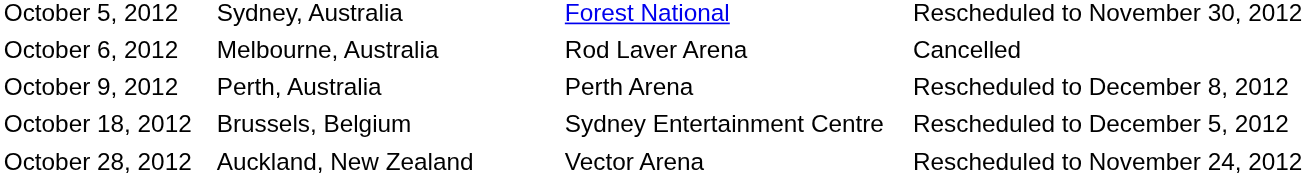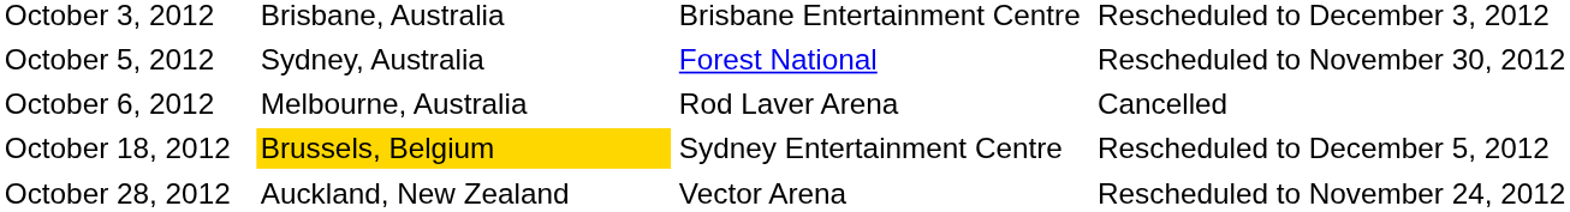 <table cellpadding="2" style="border:0 solid darkgrey; font-size:90%;">
 <tr>
 <th style="width:120px;"></th>
 <th style="width:200px;"></th>
 <th style="width:200px;"></th>
 <th style="width:500px;"></th>
+</tr>
+<tr>
+<td>October 3, 2012</td>
+<td>Brisbane, Australia</td>
+<td>Brisbane Entertainment Centre</td>
+<td>Rescheduled to December 3, 2012</td>
 </tr>
 <tr>
 <td>October 5, 2012</td>
 <td>Sydney, Australia</td>
 <td><a href='#'>Forest National</a></td>
 <td>Rescheduled to November 30, 2012</td>
 </tr>
 <tr>
 <td>October 6, 2012</td>
 <td>Melbourne, Australia</td>
 <td>Rod Laver Arena</td>
 <td>Cancelled</td>
 </tr>
 <tr>
-<td>October 9, 2012</td>
-<td>Perth, Australia</td>
-<td>Perth Arena</td>
-<td>Rescheduled to December 8, 2012</td>
-</tr>
-<tr>
 <td>October 18, 2012</td>
-<td>Brussels, Belgium</td>
+<td style="background: gold;">Brussels, Belgium</td>
 <td>Sydney Entertainment Centre</td>
 <td>Rescheduled to December 5, 2012</td>
 </tr>
 <tr>
 <td>October 28, 2012</td>
 <td>Auckland, New Zealand</td>
 <td>Vector Arena</td>
 <td>Rescheduled to November 24, 2012</td>
 </tr>
 </table>
